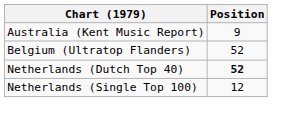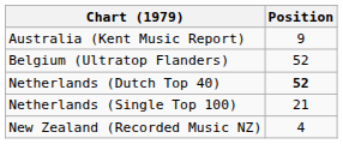 <table class="wikitable sortable">
 <tr>
 <th>Chart (1979)</th>
 <th style="text-align:center;">Position</th>
 </tr>
 <tr>
 <td>Australia (Kent Music Report)</td>
 <td style="text-align:center;">9</td>
 </tr>
 <tr>
 <td>Belgium (Ultratop Flanders)</td>
 <td style="text-align:center;">52</td>
 </tr>
 <tr>
 <td>Netherlands (Dutch Top 40)</td>
 <td style="text-align:center;"><strong>52</strong></td>
 </tr>
 <tr>
 <td>Netherlands (Single Top 100)</td>
-<td style="text-align:center;">12</td>
+<td style="text-align:center;">21</td>
+</tr>
+<tr>
+<td>New Zealand (Recorded Music NZ)</td>
+<td style="text-align:center;">4</td>
 </tr>
 </table>
